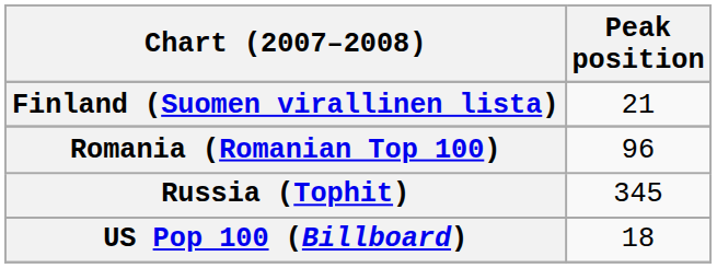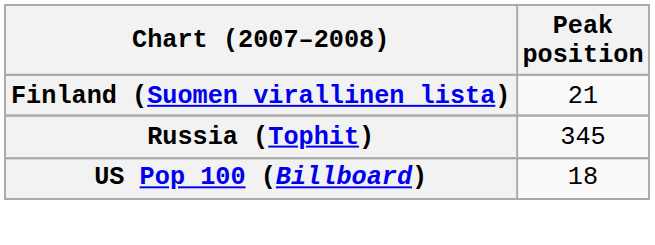 <table class="wikitable sortable plainrowheaders">
 <tr>
 <th scope="col">Chart (2007–2008)</th>
 <th scope="col">Peak<br>position</th>
 </tr>
 <tr>
 </tr>
 <tr>
 </tr>
 <tr>
 </tr>
 <tr>
 </tr>
 <tr>
 <th scope="row">Finland (<a href='#'>Suomen virallinen lista</a>)</th>
 <td align="center">21</td>
 </tr>
 <tr>
 </tr>
 <tr>
 </tr>
 <tr>
-</tr>
-<tr>
-<th scope="row">Romania (<a href='#'>Romanian Top 100</a>)</th>
-<td align="center">96</td>
 </tr>
 <tr>
 <th scope="row">Russia (<a href='#'>Tophit</a>)</th>
 <td align="center">345</td>
 </tr>
 <tr>
 </tr>
 <tr>
 </tr>
 <tr>
 </tr>
 <tr>
 </tr>
 <tr>
 </tr>
 <tr>
 </tr>
 <tr>
 </tr>
 <tr>
 <th scope="row">US <a href='#'>Pop 100</a> (<em><a href='#'>Billboard</a></em>)</th>
 <td align="center">18</td>
 </tr>
 <tr>
 </tr>
 </table>
